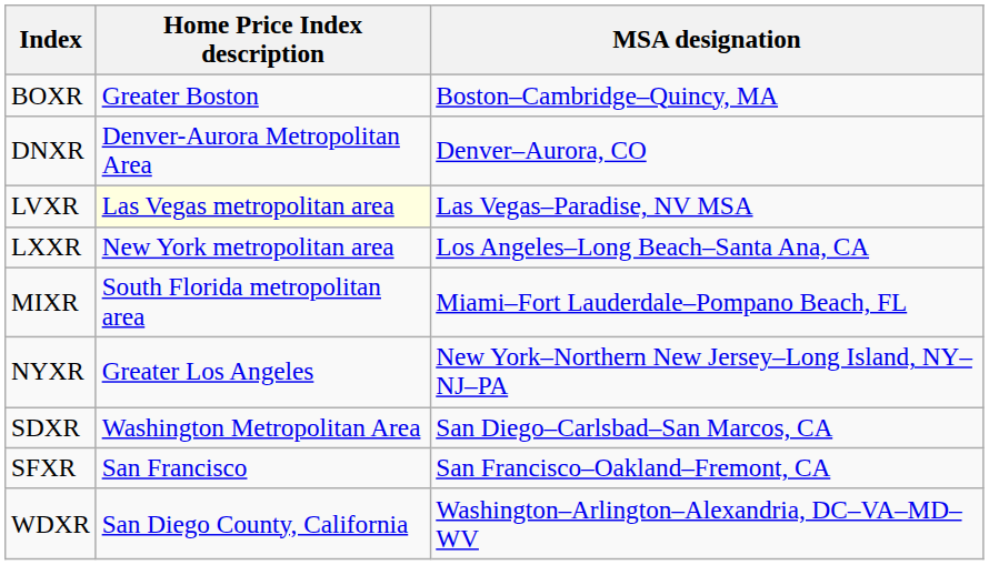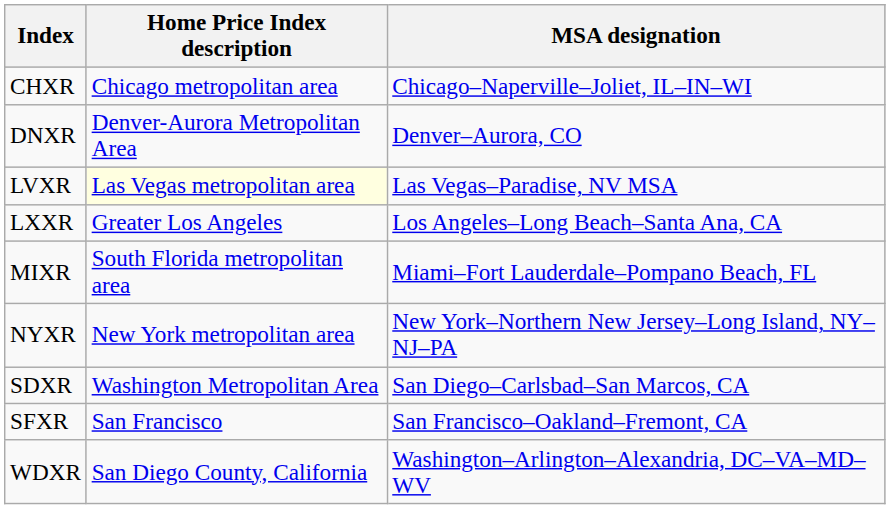 <table class=wikitable>
 <tr>
 <th>Index</th>
 <th>Home Price Index description</th>
 <th>MSA designation</th>
 </tr>
 <tr>
-<td>BOXR</td>
-<td><a href='#'>Greater Boston</a></td>
-<td><a href='#'>Boston–Cambridge–Quincy, MA</a></td>
+<td>CHXR</td>
+<td><a href='#'>Chicago metropolitan area</a></td>
+<td><a href='#'>Chicago–Naperville–Joliet, IL–IN–WI</a></td>
 </tr>
 <tr>
 <td>DNXR</td>
 <td><a href='#'>Denver-Aurora Metropolitan Area</a></td>
 <td><a href='#'>Denver–Aurora, CO</a></td>
 </tr>
 <tr>
 <td>LVXR</td>
 <td style="background: lightyellow;"><a href='#'>Las Vegas metropolitan area</a></td>
 <td><a href='#'>Las Vegas–Paradise, NV MSA</a></td>
 </tr>
 <tr>
 <td>LXXR</td>
-<td><a href='#'>New York metropolitan area</a></td>
+<td><a href='#'>Greater Los Angeles</a></td>
 <td><a href='#'>Los Angeles–Long Beach–Santa Ana, CA</a></td>
 </tr>
 <tr>
 <td>MIXR</td>
 <td><a href='#'>South Florida metropolitan area</a></td>
 <td><a href='#'>Miami–Fort Lauderdale–Pompano Beach, FL</a></td>
 </tr>
 <tr>
 <td>NYXR</td>
-<td><a href='#'>Greater Los Angeles</a></td>
+<td><a href='#'>New York metropolitan area</a></td>
 <td><a href='#'>New York–Northern New Jersey–Long Island, NY–NJ–PA</a></td>
 </tr>
 <tr>
 <td>SDXR</td>
 <td><a href='#'>Washington Metropolitan Area</a></td>
 <td><a href='#'>San Diego–Carlsbad–San Marcos, CA</a></td>
 </tr>
 <tr>
 <td>SFXR</td>
 <td><a href='#'>San Francisco</a></td>
 <td><a href='#'>San Francisco–Oakland–Fremont, CA</a></td>
 </tr>
 <tr>
 <td>WDXR</td>
 <td><a href='#'>San Diego County, California</a></td>
 <td><a href='#'>Washington–Arlington–Alexandria, DC–VA–MD–WV</a></td>
 </tr>
 </table>
